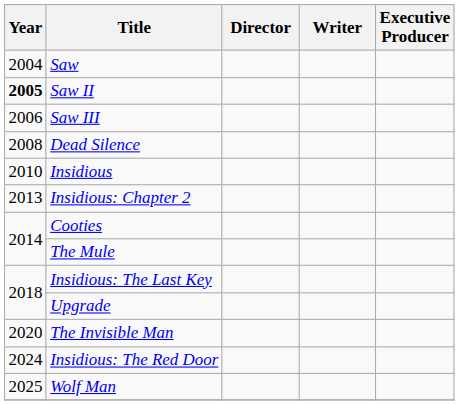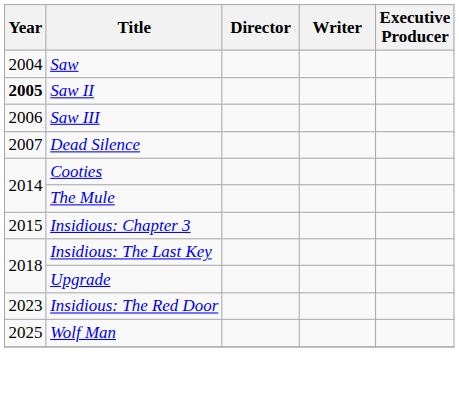 <table class="wikitable">
 <tr>
 <th>Year</th>
 <th>Title</th>
 <th width="65">Director</th>
 <th width="65">Writer</th>
 <th width="65">Executive<br>Producer</th>
 </tr>
 <tr>
 <td>2004</td>
 <td><em><a href='#'>Saw</a></em></td>
 <td></td>
 <td></td>
 <td></td>
 </tr>
 <tr>
 <td><strong>2005</strong></td>
 <td><em><a href='#'>Saw II</a></em></td>
 <td></td>
 <td></td>
 <td></td>
 </tr>
 <tr>
 <td>2006</td>
 <td><em><a href='#'>Saw III</a></em></td>
 <td></td>
 <td></td>
 <td></td>
 </tr>
 <tr>
-<td>2008</td>
+<td>2007</td>
 <td><em><a href='#'>Dead Silence</a></em></td>
-<td></td>
-<td></td>
-<td></td>
-</tr>
-<tr>
-<td>2010</td>
-<td><em><a href='#'>Insidious</a></em></td>
-<td></td>
-<td></td>
-<td></td>
-</tr>
-<tr>
-<td>2013</td>
-<td><em><a href='#'>Insidious: Chapter 2</a></em></td>
 <td></td>
 <td></td>
 <td></td>
 </tr>
 <tr>
 <td rowspan=2>2014</td>
 <td><em><a href='#'>Cooties</a></em></td>
 <td></td>
 <td></td>
 <td></td>
 </tr>
 <tr>
 <td><em><a href='#'>The Mule</a></em></td>
 <td></td>
 <td></td>
 <td></td>
 </tr>
 <tr>
+<td>2015</td>
+<td><em><a href='#'>Insidious: Chapter 3</a></em></td>
+<td></td>
+<td></td>
+<td></td>
+</tr>
+<tr>
 <td rowspan=2>2018</td>
 <td><em><a href='#'>Insidious: The Last Key</a></em></td>
 <td></td>
 <td></td>
 <td></td>
 </tr>
 <tr>
 <td><em><a href='#'>Upgrade</a></em></td>
 <td></td>
 <td></td>
 <td></td>
 </tr>
 <tr>
-<td>2020</td>
-<td><em><a href='#'>The Invisible Man</a></em></td>
-<td></td>
-<td></td>
-<td></td>
-</tr>
-<tr>
-<td>2024</td>
+<td>2023</td>
 <td><em><a href='#'>Insidious: The Red Door</a></em></td>
 <td></td>
 <td></td>
 <td></td>
 </tr>
 <tr>
 <td>2025</td>
 <td><em><a href='#'>Wolf Man</a></em></td>
 <td></td>
 <td></td>
 <td></td>
 </tr>
 <tr>
 </tr>
 </table>
